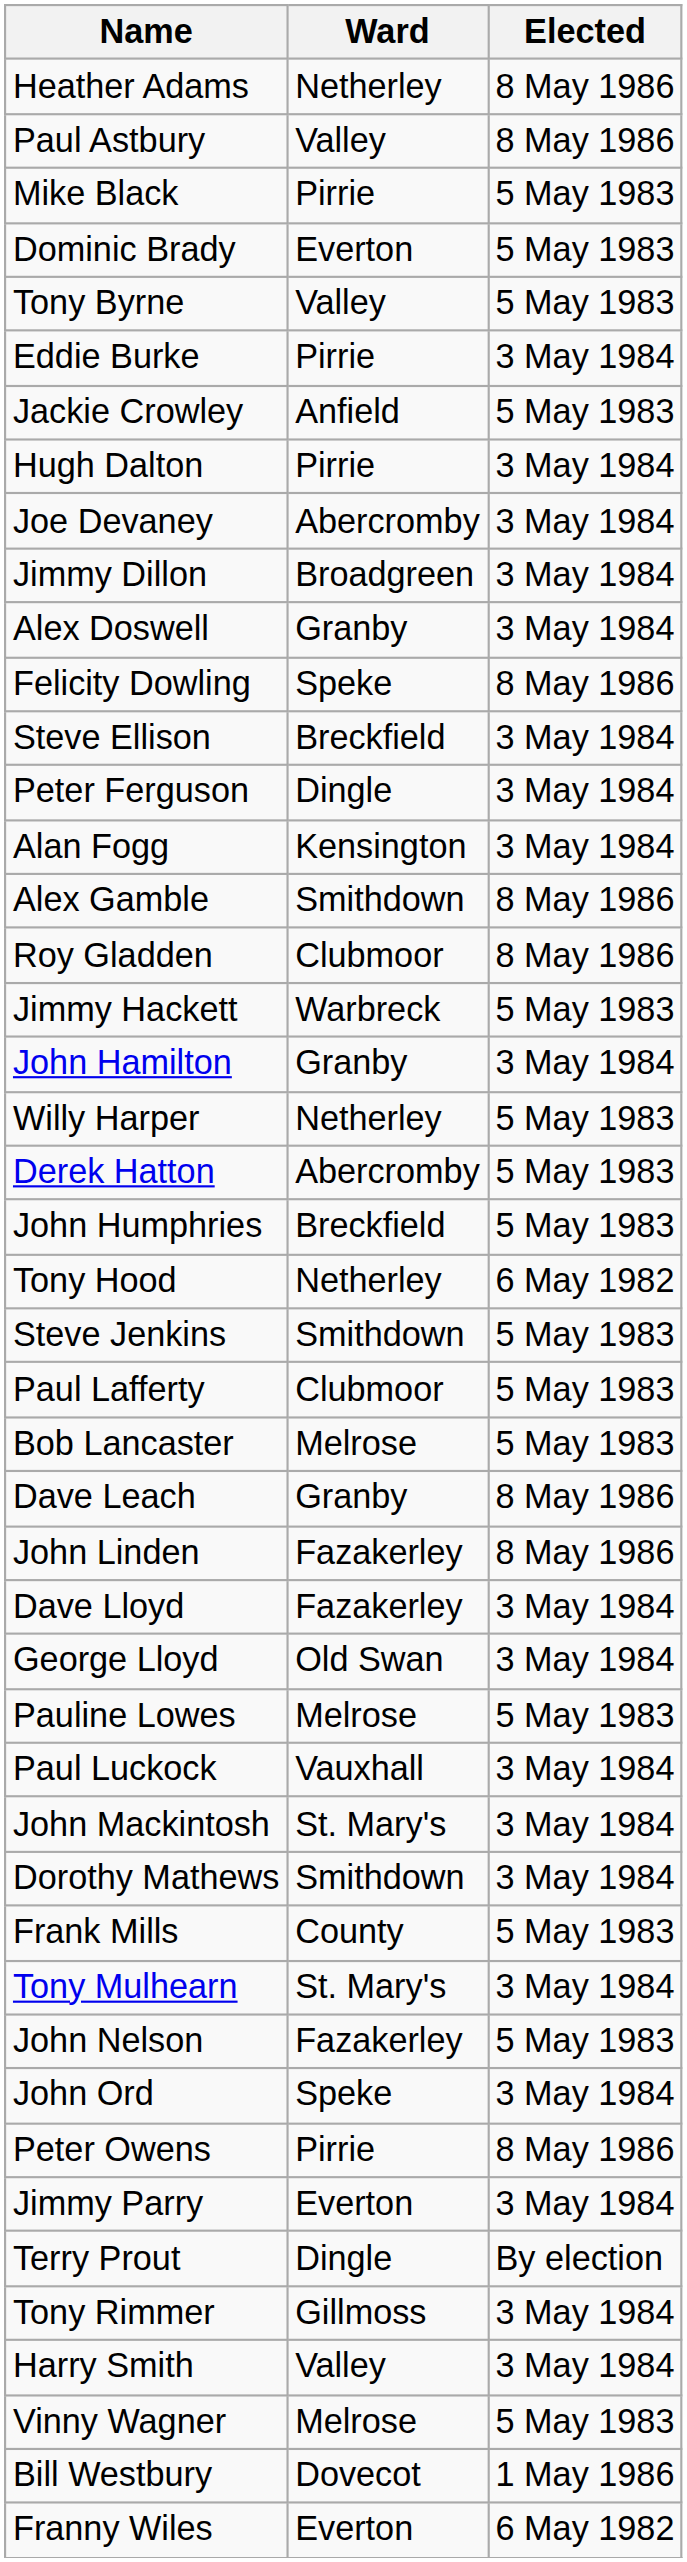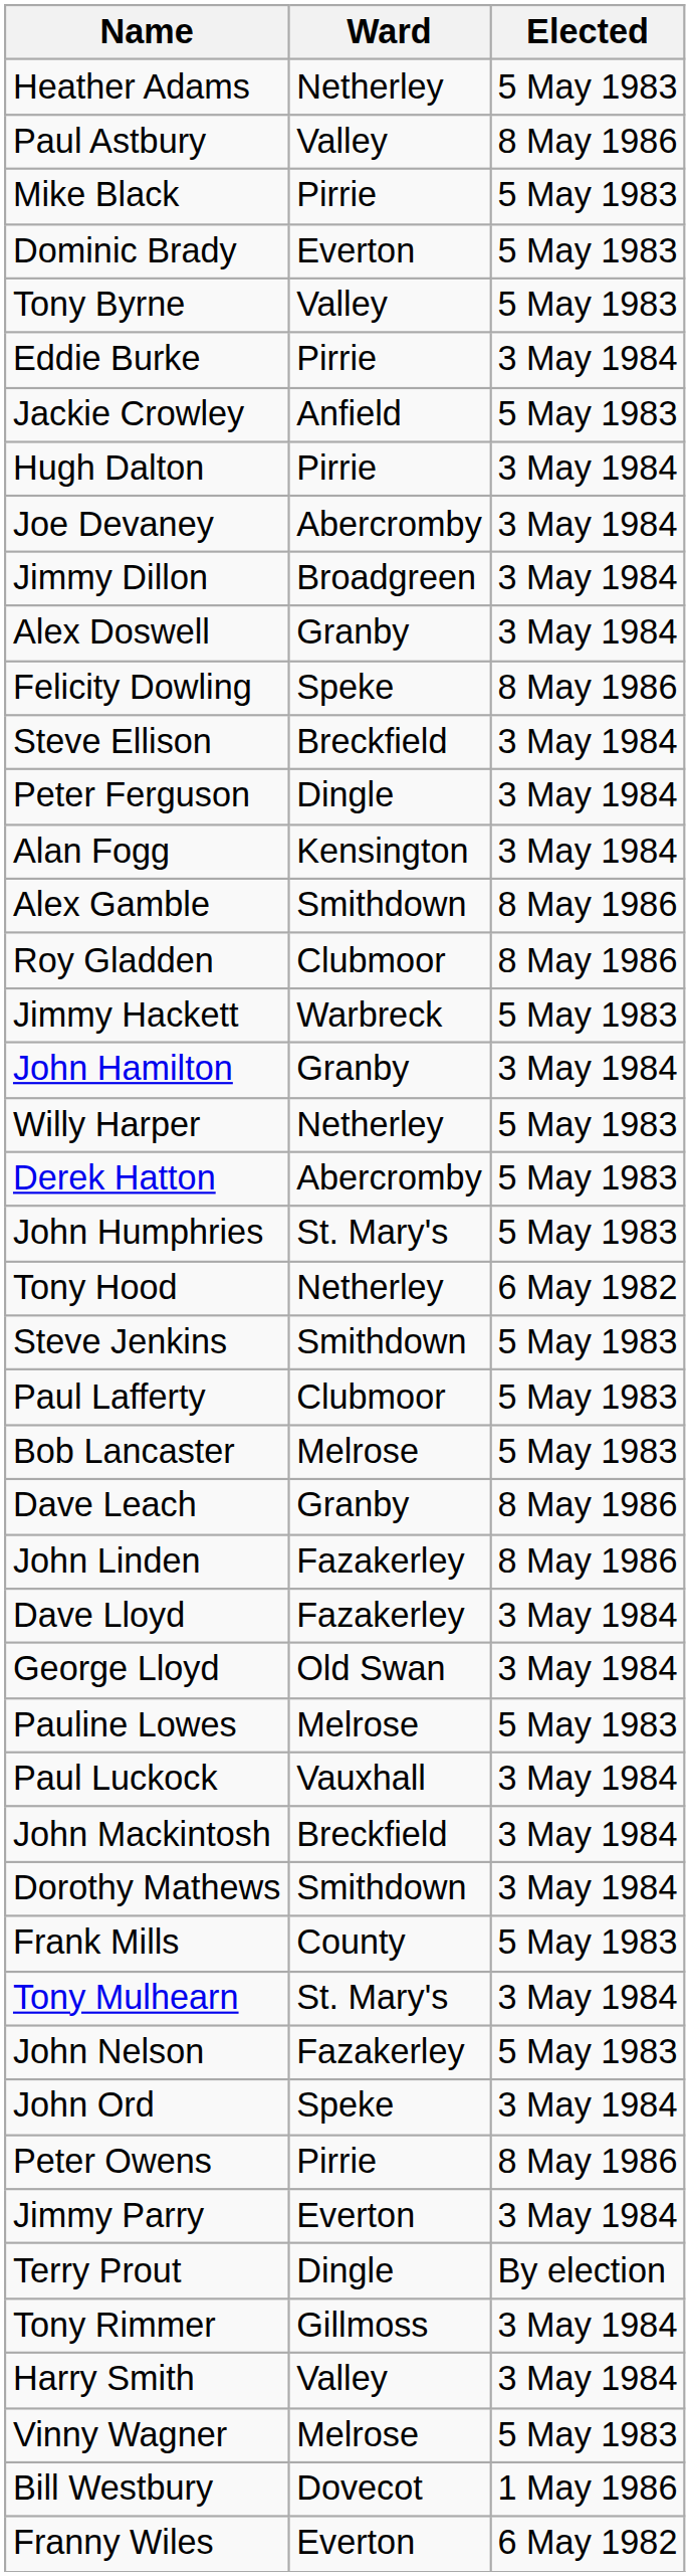 <table class="wikitable">
 <tr>
 <th>Name</th>
 <th>Ward</th>
 <th>Elected</th>
 </tr>
 <tr>
 <td>Heather Adams</td>
 <td>Netherley</td>
-<td>8 May 1986</td>
+<td>5 May 1983</td>
 </tr>
 <tr>
 <td>Paul Astbury</td>
 <td>Valley</td>
 <td>8 May 1986</td>
 </tr>
 <tr>
 <td>Mike Black</td>
 <td>Pirrie</td>
 <td>5 May 1983</td>
 </tr>
 <tr>
 <td>Dominic Brady</td>
 <td>Everton</td>
 <td>5 May 1983</td>
 </tr>
 <tr>
 <td>Tony Byrne</td>
 <td>Valley</td>
 <td>5 May 1983</td>
 </tr>
 <tr>
 <td>Eddie Burke</td>
 <td>Pirrie</td>
 <td>3 May 1984</td>
 </tr>
 <tr>
 <td>Jackie Crowley</td>
 <td>Anfield</td>
 <td>5 May 1983</td>
 </tr>
 <tr>
 <td>Hugh Dalton</td>
 <td>Pirrie</td>
 <td>3 May 1984</td>
 </tr>
 <tr>
 <td>Joe Devaney</td>
 <td>Abercromby</td>
 <td>3 May 1984</td>
 </tr>
 <tr>
 <td>Jimmy Dillon</td>
 <td>Broadgreen</td>
 <td>3 May 1984</td>
 </tr>
 <tr>
 <td>Alex Doswell</td>
 <td>Granby</td>
 <td>3 May 1984</td>
 </tr>
 <tr>
 <td>Felicity Dowling</td>
 <td>Speke</td>
 <td>8 May 1986</td>
 </tr>
 <tr>
 <td>Steve Ellison</td>
 <td>Breckfield</td>
 <td>3 May 1984</td>
 </tr>
 <tr>
 <td>Peter Ferguson</td>
 <td>Dingle</td>
 <td>3 May 1984</td>
 </tr>
 <tr>
 <td>Alan Fogg</td>
 <td>Kensington</td>
 <td>3 May 1984</td>
 </tr>
 <tr>
 <td>Alex Gamble</td>
 <td>Smithdown</td>
 <td>8 May 1986</td>
 </tr>
 <tr>
 <td>Roy Gladden</td>
 <td>Clubmoor</td>
 <td>8 May 1986</td>
 </tr>
 <tr>
 <td>Jimmy Hackett</td>
 <td>Warbreck</td>
 <td>5 May 1983</td>
 </tr>
 <tr>
 <td><a href='#'>John Hamilton</a></td>
 <td>Granby</td>
 <td>3 May 1984</td>
 </tr>
 <tr>
 <td>Willy Harper</td>
 <td>Netherley</td>
 <td>5 May 1983</td>
 </tr>
 <tr>
 <td><a href='#'>Derek Hatton</a></td>
 <td>Abercromby</td>
 <td>5 May 1983</td>
 </tr>
 <tr>
 <td>John Humphries</td>
-<td>Breckfield</td>
+<td>St. Mary's</td>
 <td>5 May 1983</td>
 </tr>
 <tr>
 <td>Tony Hood</td>
 <td>Netherley</td>
 <td>6 May 1982</td>
 </tr>
 <tr>
 <td>Steve Jenkins</td>
 <td>Smithdown</td>
 <td>5 May 1983</td>
 </tr>
 <tr>
 <td>Paul Lafferty</td>
 <td>Clubmoor</td>
 <td>5 May 1983</td>
 </tr>
 <tr>
 <td>Bob Lancaster</td>
 <td>Melrose</td>
 <td>5 May 1983</td>
 </tr>
 <tr>
 <td>Dave Leach</td>
 <td>Granby</td>
 <td>8 May 1986</td>
 </tr>
 <tr>
 <td>John Linden</td>
 <td>Fazakerley</td>
 <td>8 May 1986</td>
 </tr>
 <tr>
 <td>Dave Lloyd</td>
 <td>Fazakerley</td>
 <td>3 May 1984</td>
 </tr>
 <tr>
 <td>George Lloyd</td>
 <td>Old Swan</td>
 <td>3 May 1984</td>
 </tr>
 <tr>
 <td>Pauline Lowes</td>
 <td>Melrose</td>
 <td>5 May 1983</td>
 </tr>
 <tr>
 <td>Paul Luckock</td>
 <td>Vauxhall</td>
 <td>3 May 1984</td>
 </tr>
 <tr>
 <td>John Mackintosh</td>
-<td>St. Mary's</td>
+<td>Breckfield</td>
 <td>3 May 1984</td>
 </tr>
 <tr>
 <td>Dorothy Mathews</td>
 <td>Smithdown</td>
 <td>3 May 1984</td>
 </tr>
 <tr>
 <td>Frank Mills</td>
 <td>County</td>
 <td>5 May 1983</td>
 </tr>
 <tr>
 <td><a href='#'>Tony Mulhearn</a></td>
 <td>St. Mary's</td>
 <td>3 May 1984</td>
 </tr>
 <tr>
 <td>John Nelson</td>
 <td>Fazakerley</td>
 <td>5 May 1983</td>
 </tr>
 <tr>
 <td>John Ord</td>
 <td>Speke</td>
 <td>3 May 1984</td>
 </tr>
 <tr>
 <td>Peter Owens</td>
 <td>Pirrie</td>
 <td>8 May 1986</td>
 </tr>
 <tr>
 <td>Jimmy Parry</td>
 <td>Everton</td>
 <td>3 May 1984</td>
 </tr>
 <tr>
 <td>Terry Prout</td>
 <td>Dingle</td>
 <td>By election</td>
 </tr>
 <tr>
 <td>Tony Rimmer</td>
 <td>Gillmoss</td>
 <td>3 May 1984</td>
 </tr>
 <tr>
 <td>Harry Smith</td>
 <td>Valley</td>
 <td>3 May 1984</td>
 </tr>
 <tr>
 <td>Vinny Wagner</td>
 <td>Melrose</td>
 <td>5 May 1983</td>
 </tr>
 <tr>
 <td>Bill Westbury</td>
 <td>Dovecot</td>
 <td>1 May 1986</td>
 </tr>
 <tr>
 <td>Franny Wiles</td>
 <td>Everton</td>
 <td>6 May 1982</td>
 </tr>
 <tr>
 </tr>
 </table>
